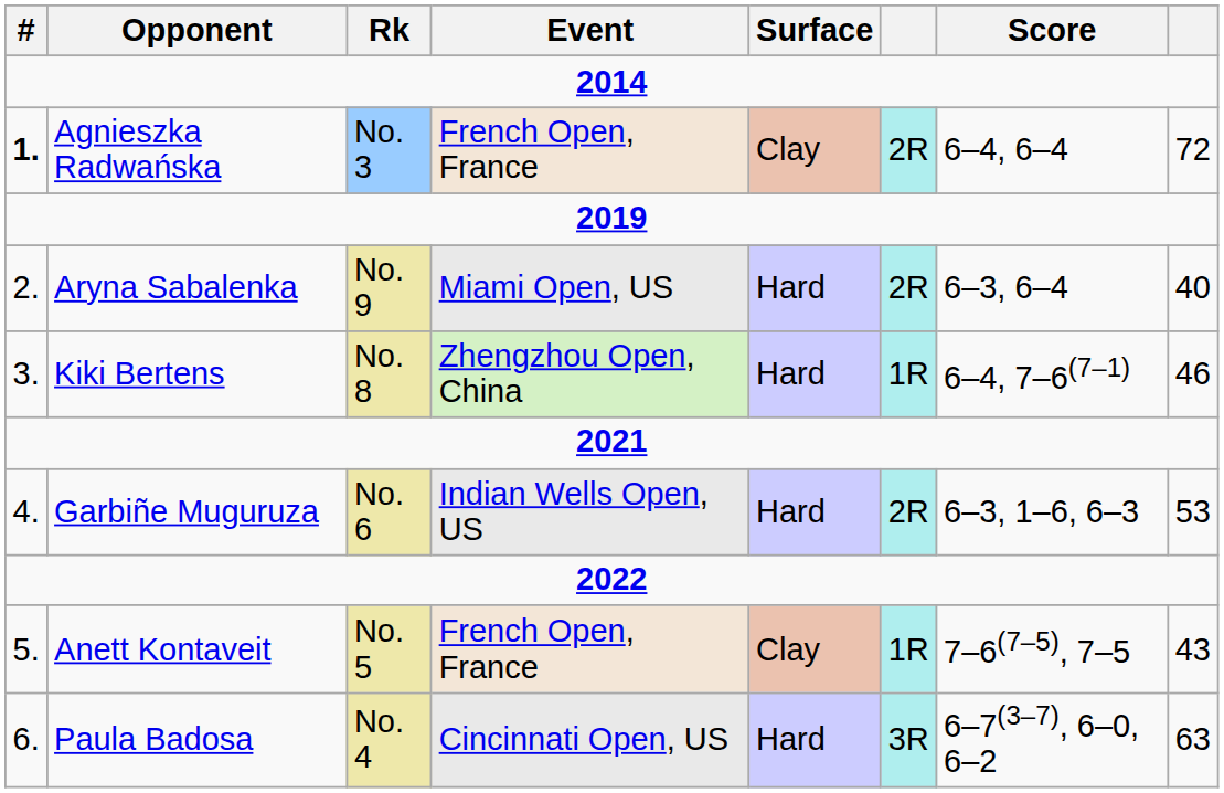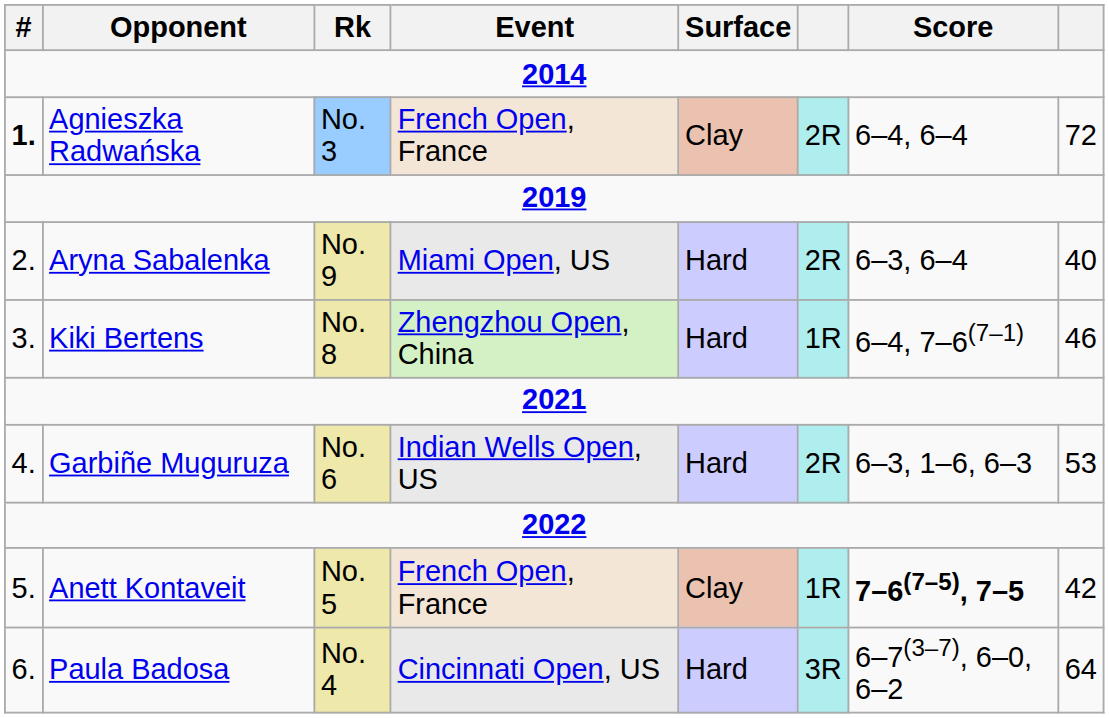 <table class="wikitable sortable">
 <tr>
 <th>#</th>
 <th>Opponent</th>
 <th>Rk</th>
 <th>Event</th>
 <th>Surface</th>
 <th></th>
 <th>Score</th>
 <th></th>
 </tr>
 <tr>
 <td colspan="10" style="text-align:center"><strong><a href='#'>2014</a></strong></td>
 </tr>
 <tr>
 <td><strong>1.</strong></td>
 <td> <a href='#'>Agnieszka Radwańska</a></td>
 <td style="background:#9cf;">No. 3</td>
 <td style="background:#f3e6d7;"><a href='#'>French Open</a>, France</td>
 <td bgcolor="EBC2AF">Clay</td>
 <td bgcolor="afeeee">2R</td>
 <td>6–4, 6–4</td>
 <td>72</td>
 </tr>
 <tr>
 <td colspan="10" style="text-align:center"><strong><a href='#'>2019</a></strong></td>
 </tr>
 <tr>
 <td>2.</td>
 <td> <a href='#'>Aryna Sabalenka</a></td>
 <td style="background:#eee8aa;">No. 9</td>
 <td style="background:#e9e9e9;"><a href='#'>Miami Open</a>, US</td>
 <td style="background:#ccf;">Hard</td>
 <td bgcolor="afeeee">2R</td>
 <td>6–3, 6–4</td>
 <td>40</td>
 </tr>
 <tr>
 <td>3.</td>
 <td> <a href='#'>Kiki Bertens</a></td>
 <td style="background:#eee8aa;">No. 8</td>
 <td style="background:#d4f1c5;"><a href='#'>Zhengzhou Open</a>, China</td>
 <td style="background:#ccf;">Hard</td>
 <td bgcolor="afeeee">1R</td>
 <td>6–4, 7–6<sup>(7–1)</sup></td>
 <td>46</td>
 </tr>
 <tr>
 <td colspan="10" style="text-align:center"><strong><a href='#'>2021</a></strong></td>
 </tr>
 <tr>
 <td>4.</td>
 <td> <a href='#'>Garbiñe Muguruza</a></td>
 <td style="background:#eee8aa;">No. 6</td>
 <td style="background:#e9e9e9;"><a href='#'>Indian Wells Open</a>, US</td>
 <td style="background:#ccf;">Hard</td>
 <td bgcolor="afeeee">2R</td>
 <td>6–3, 1–6, 6–3</td>
 <td>53</td>
 </tr>
 <tr>
 <td colspan="10" style="text-align:center"><strong><a href='#'>2022</a></strong></td>
 </tr>
 <tr>
 <td>5.</td>
 <td> <a href='#'>Anett Kontaveit</a></td>
 <td bgcolor="eee8AA">No. 5</td>
 <td bgcolor="f3e6d7"><a href='#'>French Open</a>, France</td>
 <td bgcolor="ebc2af">Clay</td>
 <td bgcolor="afeeee">1R</td>
-<td>7–6<sup>(7–5)</sup>, 7–5</td>
-<td>43</td>
+<td><strong>7–6<sup>(7–5)</sup>, 7–5</strong></td>
+<td>42</td>
 </tr>
 <tr>
 <td>6.</td>
 <td> <a href='#'>Paula Badosa</a></td>
 <td bgcolor="eee8AA">No. 4</td>
 <td bgcolor="e9e9e9"><a href='#'>Cincinnati Open</a>, US</td>
 <td bgcolor="ccccff">Hard</td>
 <td bgcolor="afeeee">3R</td>
 <td>6–7<sup>(3–7)</sup>, 6–0, 6–2</td>
-<td>63</td>
+<td>64</td>
 </tr>
 </table>
